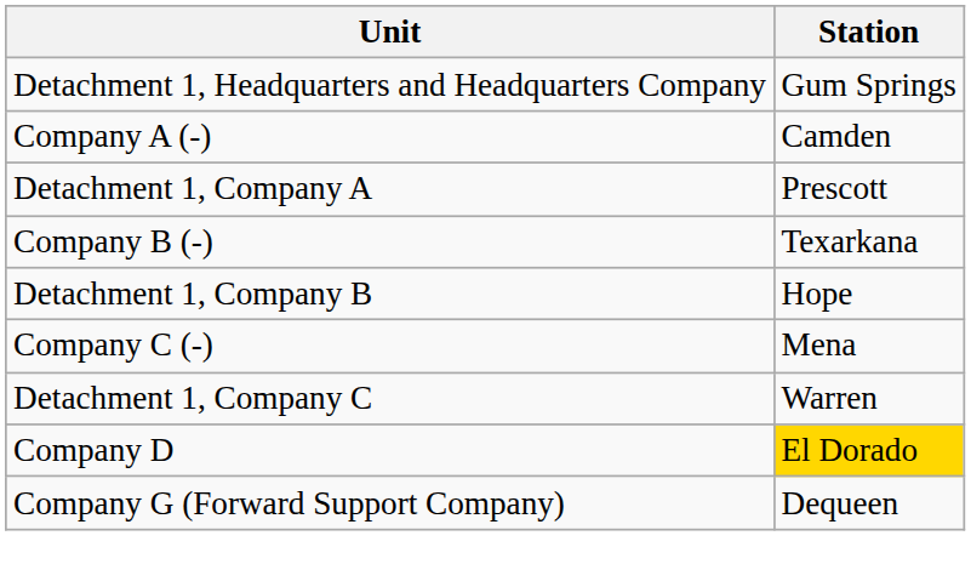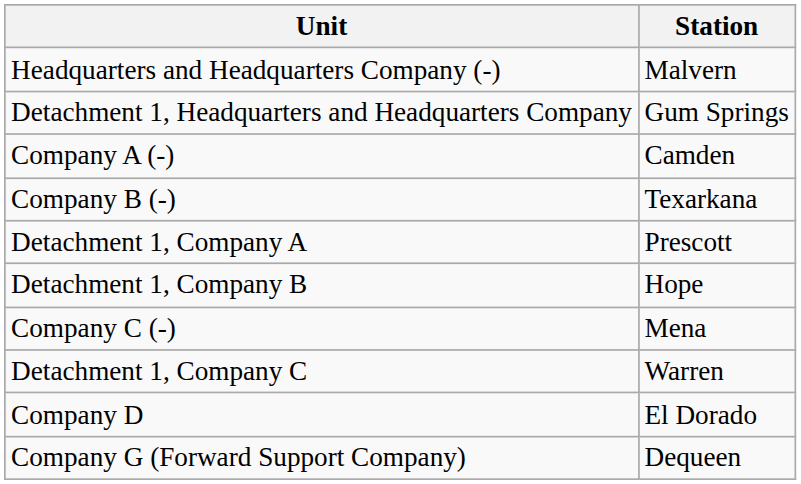 <table class="wikitable">
 <tr>
 <th>Unit</th>
 <th>Station</th>
+</tr>
+<tr>
+<td>Headquarters and Headquarters Company (-)</td>
+<td>Malvern</td>
 </tr>
 <tr>
 <td>Detachment 1, Headquarters and Headquarters Company</td>
 <td>Gum Springs</td>
 </tr>
 <tr>
 <td>Company A (-)</td>
 <td>Camden</td>
 </tr>
 <tr>
+<td>Company B (-)</td>
+<td>Texarkana</td>
+</tr>
+<tr>
 <td>Detachment 1, Company A</td>
 <td>Prescott</td>
-</tr>
-<tr>
-<td>Company B (-)</td>
-<td>Texarkana</td>
 </tr>
 <tr>
 <td>Detachment 1, Company B</td>
 <td>Hope</td>
 </tr>
 <tr>
 <td>Company C (-)</td>
 <td>Mena</td>
 </tr>
 <tr>
 <td>Detachment 1, Company C</td>
 <td>Warren</td>
 </tr>
 <tr>
 <td>Company D</td>
-<td style="background: gold;">El Dorado</td>
+<td>El Dorado</td>
 </tr>
 <tr>
 <td>Company G (Forward Support Company)</td>
 <td>Dequeen</td>
 </tr>
 </table>
